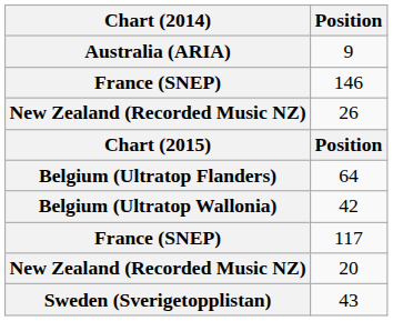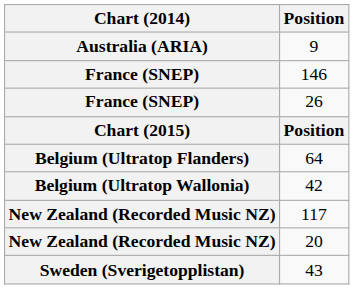 <table class="wikitable plainrowheaders" style="text-align:center">
 <tr>
 <th scope="col">Chart (2014)</th>
 <th scope="col">Position</th>
 </tr>
 <tr>
 <th scope="row">Australia (ARIA)</th>
 <td>9</td>
 </tr>
 <tr>
 <th scope="row">France (SNEP)</th>
 <td>146</td>
 </tr>
 <tr>
-<th scope="row">New Zealand (Recorded Music NZ)</th>
+<th scope="row">France (SNEP)</th>
 <td>26</td>
 </tr>
 <tr>
 <th scope="col">Chart (2015)</th>
 <th scope="col">Position</th>
 </tr>
 <tr>
 <th scope="row">Belgium (Ultratop Flanders)</th>
 <td>64</td>
 </tr>
 <tr>
 <th scope="row">Belgium (Ultratop Wallonia)</th>
 <td>42</td>
 </tr>
 <tr>
-<th scope="row">France (SNEP)</th>
+<th scope="row">New Zealand (Recorded Music NZ)</th>
 <td>117</td>
 </tr>
 <tr>
 <th scope="row">New Zealand (Recorded Music NZ)</th>
 <td>20</td>
 </tr>
 <tr>
 <th scope="row">Sweden (Sverigetopplistan)</th>
 <td>43</td>
 </tr>
 </table>
